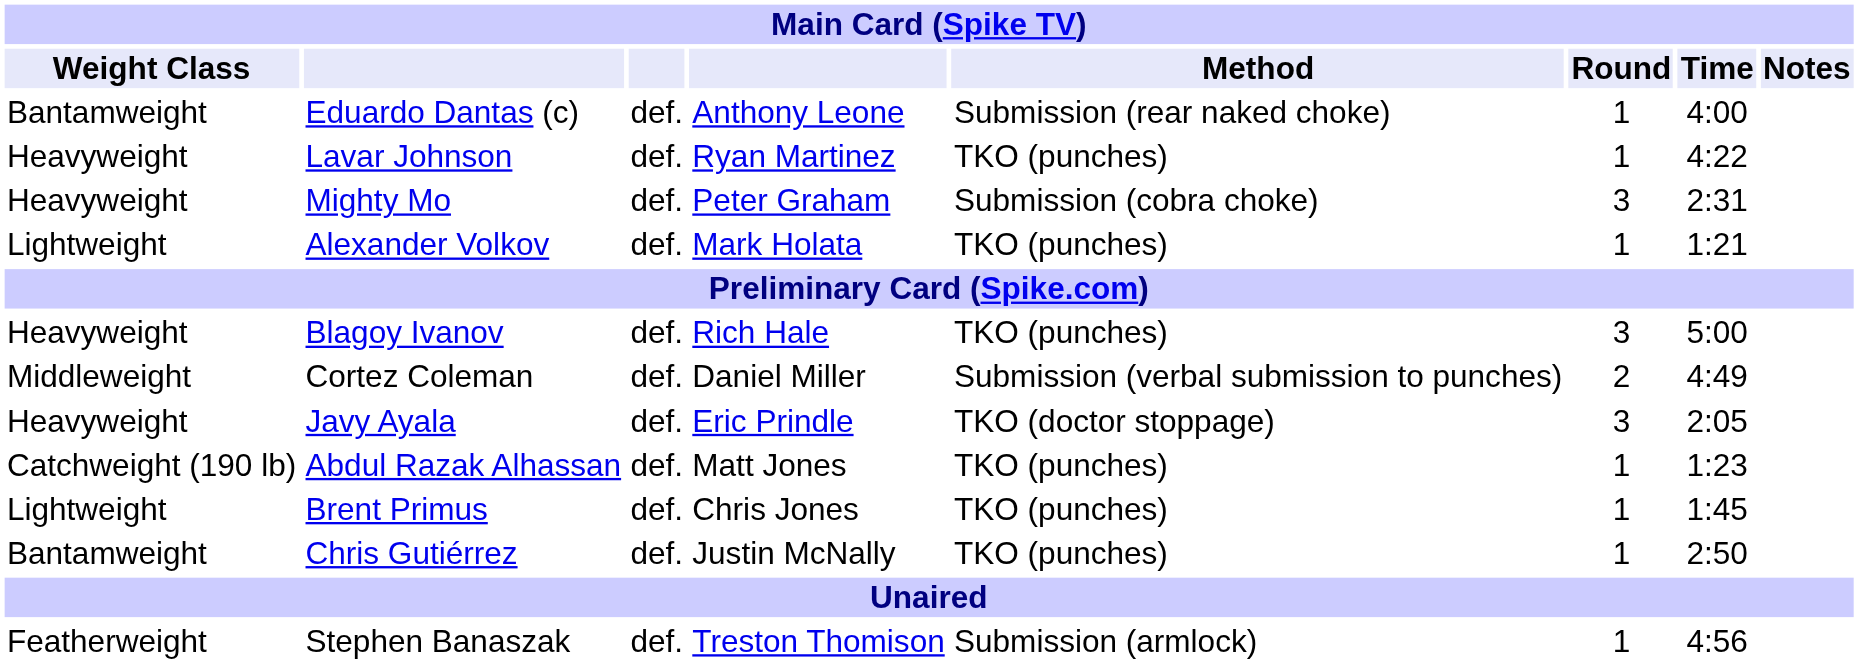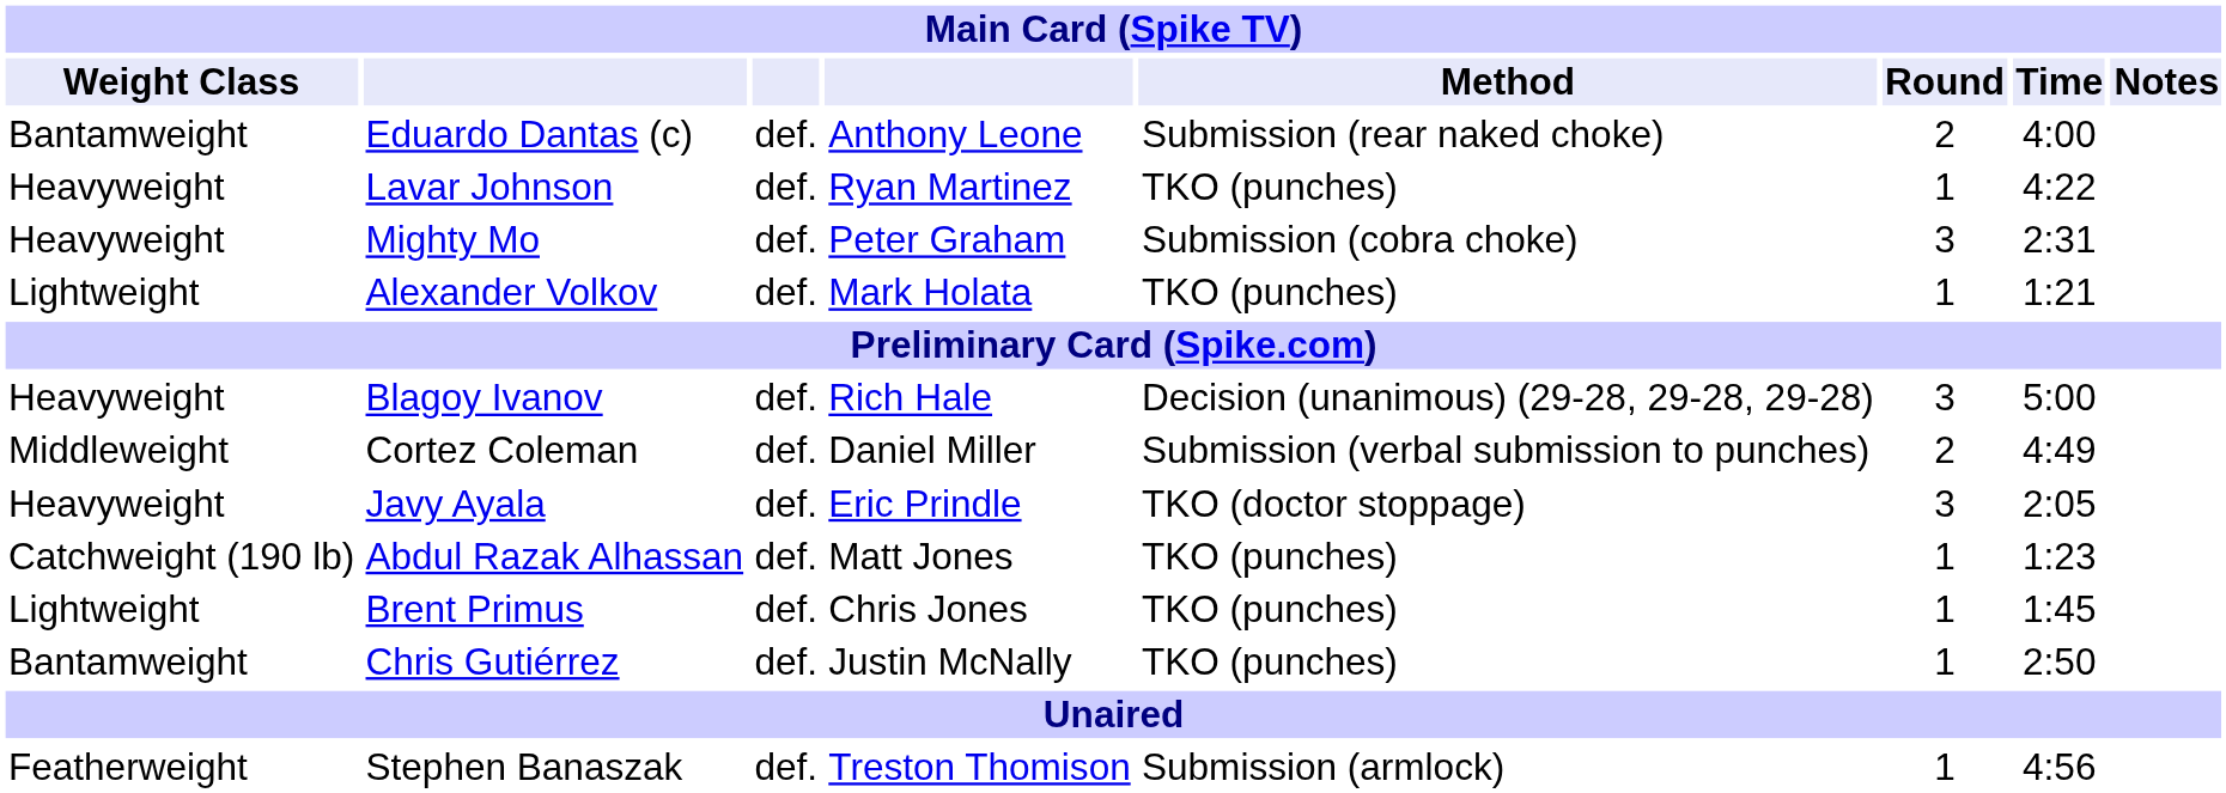 <table class="toccolours" style="font-size: 85%;">
 <tr>
 <th colspan="8" style="background:#ccf; color:navy; text-align:center;"><strong>Main Card (<a href='#'>Spike TV</a>)</strong></th>
 </tr>
 <tr>
 <th style="background:#e6e8fa; color:#000; text-align:center;">Weight Class</th>
 <th style="background:#e6e8fa; color:#000; text-align:center;"></th>
 <th style="background:#e6e8fa; color:#000; text-align:center;"></th>
 <th style="background:#e6e8fa; color:#000; text-align:center;"></th>
 <th style="background:#e6e8fa; color:#000; text-align:center;">Method</th>
 <th style="background:#e6e8fa; color:#000; text-align:center;">Round</th>
 <th style="background:#e6e8fa; color:#000; text-align:center;">Time</th>
 <th style="background:#e6e8fa; color:#000; text-align:center;">Notes</th>
 </tr>
 <tr>
 <td>Bantamweight</td>
 <td><a href='#'>Eduardo Dantas</a> (c)</td>
 <td align=center>def.</td>
 <td><a href='#'>Anthony Leone</a></td>
 <td>Submission (rear naked choke)</td>
-<td align=center>1</td>
+<td align=center>2</td>
 <td align=center>4:00</td>
 <td></td>
 </tr>
 <tr>
 <td>Heavyweight</td>
 <td><a href='#'>Lavar Johnson</a></td>
 <td align=center>def.</td>
 <td><a href='#'>Ryan Martinez</a></td>
 <td>TKO (punches)</td>
 <td align=center>1</td>
 <td align=center>4:22</td>
 <td></td>
 </tr>
 <tr>
 <td>Heavyweight</td>
 <td><a href='#'>Mighty Mo</a></td>
 <td align=center>def.</td>
 <td><a href='#'>Peter Graham</a></td>
 <td>Submission (cobra choke)</td>
 <td align=center>3</td>
 <td align=center>2:31</td>
 <td></td>
 </tr>
 <tr>
 <td>Lightweight</td>
 <td><a href='#'>Alexander Volkov</a></td>
 <td align=center>def.</td>
 <td><a href='#'>Mark Holata</a></td>
 <td>TKO (punches)</td>
 <td align=center>1</td>
 <td align=center>1:21</td>
 <td></td>
 </tr>
 <tr>
 <th colspan="8" style="background:#ccf; color:navy; text-align:center;"><strong>Preliminary Card (<a href='#'>Spike.com</a>)</strong></th>
 </tr>
 <tr>
 <td>Heavyweight</td>
 <td><a href='#'>Blagoy Ivanov</a></td>
 <td align=center>def.</td>
 <td><a href='#'>Rich Hale</a></td>
-<td>TKO (punches)</td>
+<td>Decision (unanimous) (29-28, 29-28, 29-28)</td>
 <td align=center>3</td>
 <td align=center>5:00</td>
 <td></td>
 </tr>
 <tr>
 <td>Middleweight</td>
 <td>Cortez Coleman</td>
 <td align=center>def.</td>
 <td>Daniel Miller</td>
 <td>Submission (verbal submission to punches)</td>
 <td align=center>2</td>
 <td align=center>4:49</td>
 <td></td>
 </tr>
 <tr>
 <td>Heavyweight</td>
 <td><a href='#'>Javy Ayala</a></td>
 <td align=center>def.</td>
 <td><a href='#'>Eric Prindle</a></td>
 <td>TKO (doctor stoppage)</td>
 <td align=center>3</td>
 <td align=center>2:05</td>
 <td></td>
 </tr>
 <tr>
 <td>Catchweight (190 lb)</td>
 <td><a href='#'>Abdul Razak Alhassan</a></td>
 <td align=center>def.</td>
 <td>Matt Jones</td>
 <td>TKO (punches)</td>
 <td align=center>1</td>
 <td align=center>1:23</td>
 <td></td>
 </tr>
 <tr>
 <td>Lightweight</td>
 <td><a href='#'>Brent Primus</a></td>
 <td align=center>def.</td>
 <td>Chris Jones</td>
 <td>TKO (punches)</td>
 <td align=center>1</td>
 <td align=center>1:45</td>
 <td></td>
 </tr>
 <tr>
 <td>Bantamweight</td>
 <td><a href='#'>Chris Gutiérrez</a></td>
 <td align=center>def.</td>
 <td>Justin McNally</td>
 <td>TKO (punches)</td>
 <td align=center>1</td>
 <td align=center>2:50</td>
 <td></td>
 </tr>
 <tr>
 <th colspan="8" style="background:#ccf; color:navy; text-align:center;"><strong>Unaired</strong></th>
 </tr>
 <tr>
 <td>Featherweight</td>
 <td>Stephen Banaszak</td>
 <td align=center>def.</td>
 <td><a href='#'>Treston Thomison</a></td>
 <td>Submission (armlock)</td>
 <td align=center>1</td>
 <td align=center>4:56</td>
 <td></td>
 </tr>
 </table>
